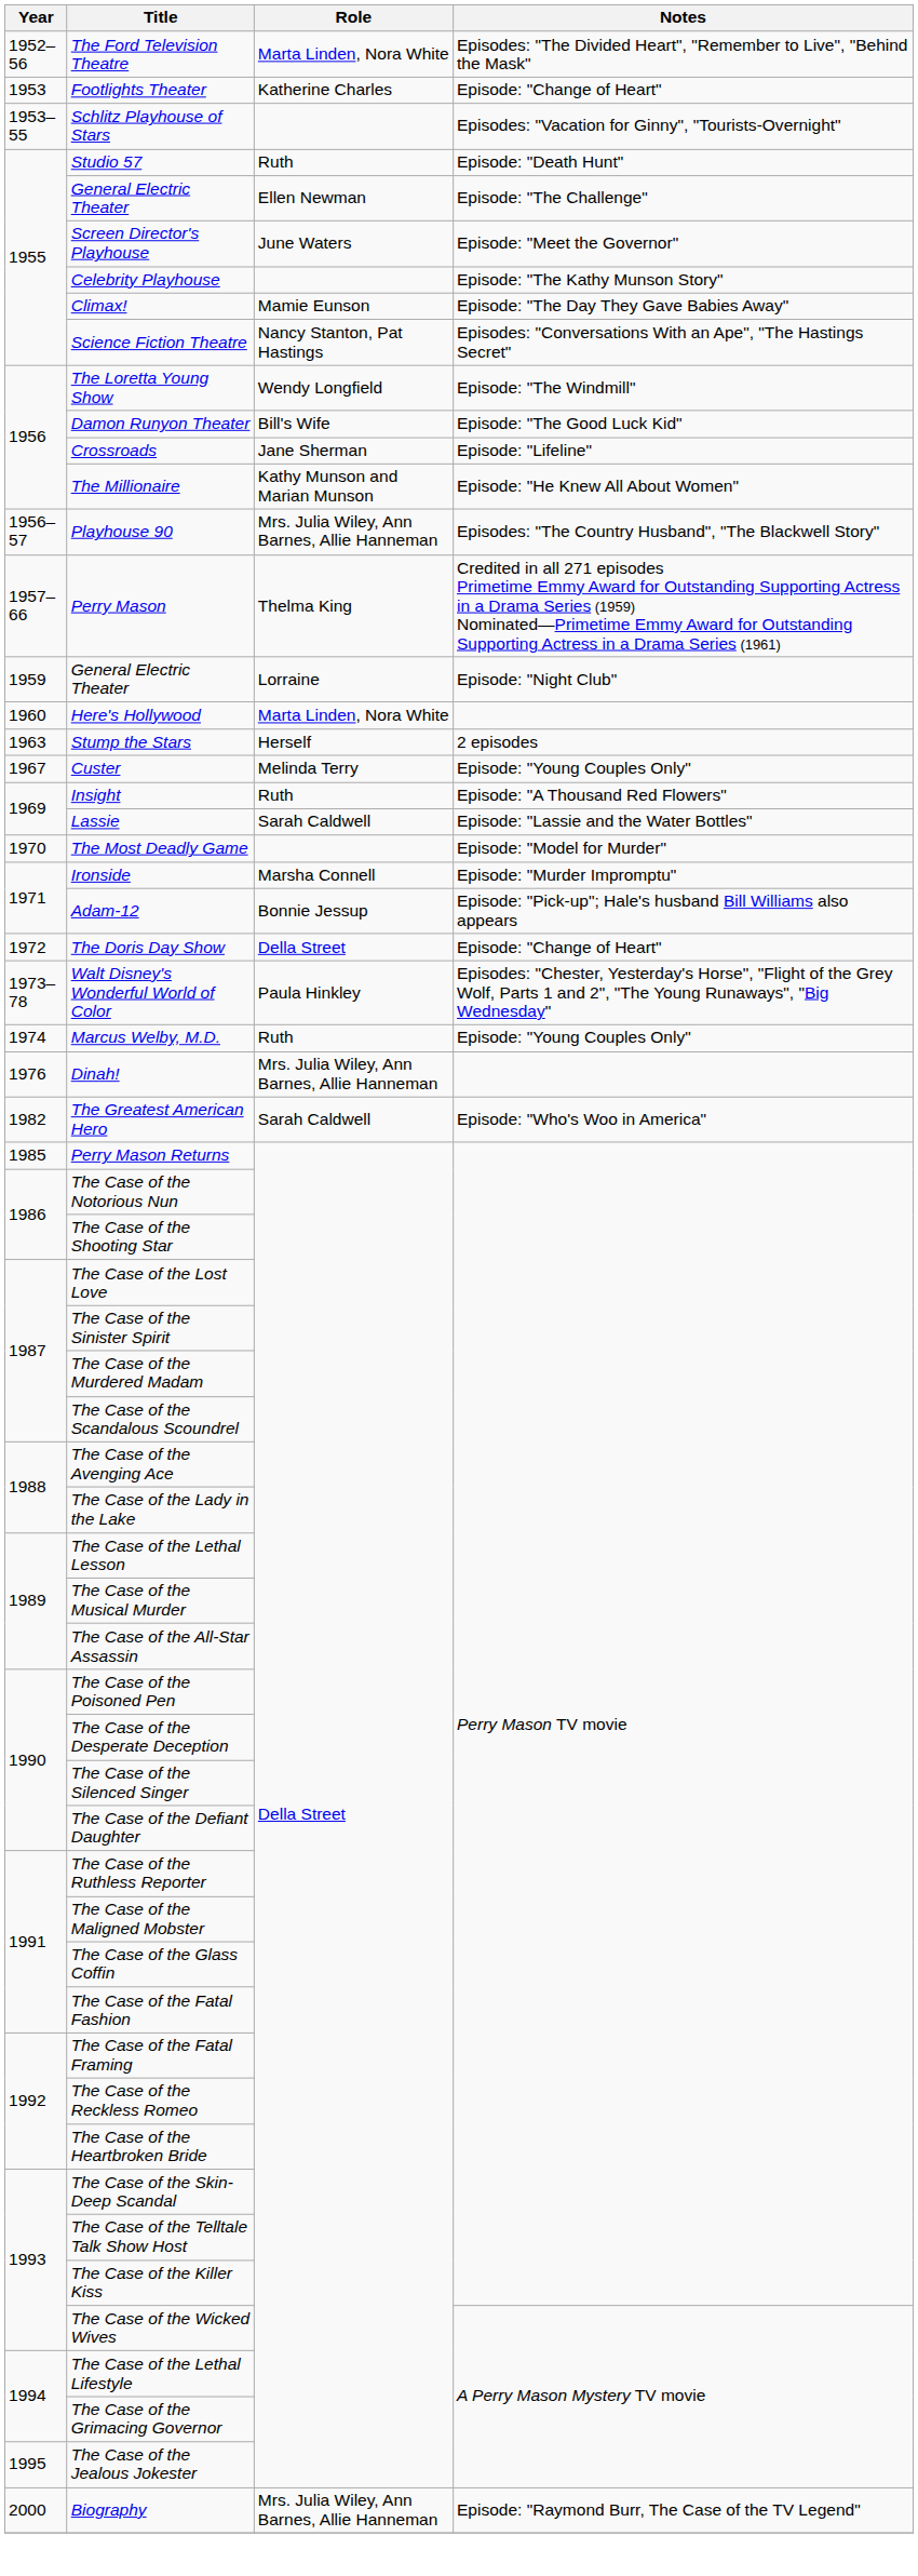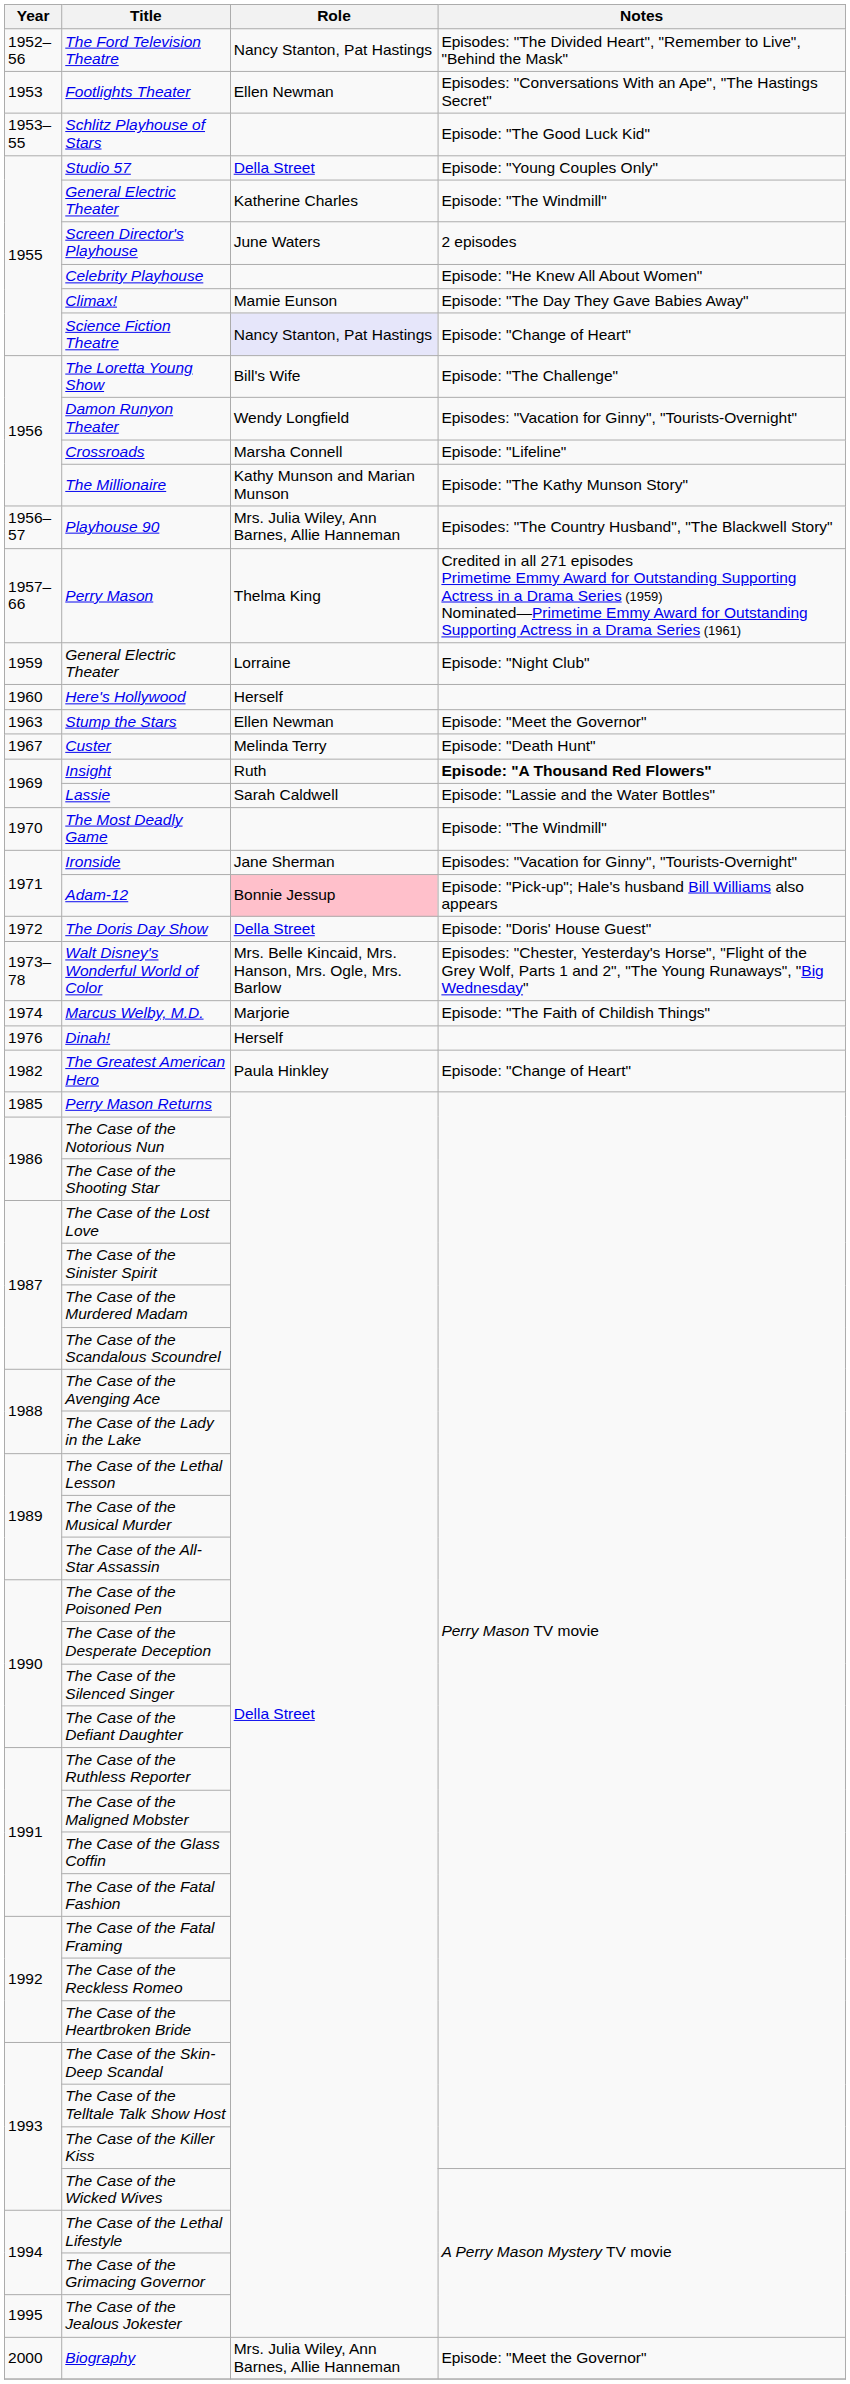 <table class="wikitable sortable">
 <tr>
 <th>Year</th>
 <th>Title</th>
 <th>Role</th>
 <th class="unsortable">Notes</th>
 </tr>
 <tr>
 <td>1952–56</td>
 <td><em><a href='#'>The Ford Television Theatre</a></em></td>
-<td><a href='#'>Marta Linden</a>, Nora White</td>
+<td>Nancy Stanton, Pat Hastings</td>
 <td>Episodes: "The Divided Heart", "Remember to Live", "Behind the Mask"</td>
 </tr>
 <tr>
 <td>1953</td>
 <td><em><a href='#'>Footlights Theater</a></em></td>
-<td>Katherine Charles</td>
-<td>Episode: "Change of Heart"</td>
+<td>Ellen Newman</td>
+<td>Episodes: "Conversations With an Ape", "The Hastings Secret"</td>
 </tr>
 <tr>
 <td>1953–55</td>
 <td><em><a href='#'>Schlitz Playhouse of Stars</a></em></td>
 <td></td>
-<td>Episodes: "Vacation for Ginny", "Tourists-Overnight"</td>
+<td>Episode: "The Good Luck Kid"</td>
 </tr>
 <tr>
 <td rowspan="6">1955</td>
 <td><em><a href='#'>Studio 57</a></em></td>
-<td>Ruth</td>
-<td>Episode: "Death Hunt"</td>
+<td><a href='#'>Della Street</a></td>
+<td>Episode: "Young Couples Only"</td>
 </tr>
 <tr>
 <td><em><a href='#'>General Electric Theater</a></em></td>
-<td>Ellen Newman</td>
-<td>Episode: "The Challenge"</td>
+<td>Katherine Charles</td>
+<td>Episode: "The Windmill"</td>
 </tr>
 <tr>
 <td><em><a href='#'>Screen Director's Playhouse</a></em></td>
 <td>June Waters</td>
-<td>Episode: "Meet the Governor"</td>
+<td>2 episodes</td>
 </tr>
 <tr>
 <td><em><a href='#'>Celebrity Playhouse</a></em></td>
 <td></td>
-<td>Episode: "The Kathy Munson Story"</td>
+<td>Episode: "He Knew All About Women"</td>
 </tr>
 <tr>
 <td><em><a href='#'>Climax!</a></em></td>
 <td>Mamie Eunson</td>
 <td>Episode: "The Day They Gave Babies Away"</td>
 </tr>
 <tr>
 <td><em><a href='#'>Science Fiction Theatre</a></em></td>
-<td>Nancy Stanton, Pat Hastings</td>
-<td>Episodes: "Conversations With an Ape", "The Hastings Secret"</td>
+<td style="background: lavender;">Nancy Stanton, Pat Hastings</td>
+<td>Episode: "Change of Heart"</td>
 </tr>
 <tr>
 <td rowspan="4">1956</td>
 <td><em><a href='#'>The Loretta Young Show</a></em></td>
-<td>Wendy Longfield</td>
-<td>Episode: "The Windmill"</td>
+<td>Bill's Wife</td>
+<td>Episode: "The Challenge"</td>
 </tr>
 <tr>
 <td><em><a href='#'>Damon Runyon Theater</a></em></td>
-<td>Bill's Wife</td>
-<td>Episode: "The Good Luck Kid"</td>
+<td>Wendy Longfield</td>
+<td>Episodes: "Vacation for Ginny", "Tourists-Overnight"</td>
 </tr>
 <tr>
 <td><em><a href='#'>Crossroads</a></em></td>
-<td>Jane Sherman</td>
+<td>Marsha Connell</td>
 <td>Episode: "Lifeline"</td>
 </tr>
 <tr>
 <td><em><a href='#'>The Millionaire</a></em></td>
 <td>Kathy Munson and Marian Munson</td>
-<td>Episode: "He Knew All About Women"</td>
+<td>Episode: "The Kathy Munson Story"</td>
 </tr>
 <tr>
 <td>1956–57</td>
 <td><em><a href='#'>Playhouse 90</a></em></td>
 <td>Mrs. Julia Wiley, Ann Barnes, Allie Hanneman</td>
 <td>Episodes: "The Country Husband", "The Blackwell Story"</td>
 </tr>
 <tr>
 <td>1957–66</td>
 <td><em><a href='#'>Perry Mason</a></em></td>
 <td>Thelma King</td>
 <td>Credited in all 271 episodes<br><a href='#'>Primetime Emmy Award for Outstanding Supporting Actress in a Drama Series</a><small> (1959)</small><br>Nominated—<a href='#'>Primetime Emmy Award for Outstanding Supporting Actress in a Drama Series</a><small> (1961)</small></td>
 </tr>
 <tr>
 <td>1959</td>
 <td><em>General Electric Theater</em></td>
 <td>Lorraine</td>
 <td>Episode: "Night Club"</td>
 </tr>
 <tr>
 <td>1960</td>
 <td><em><a href='#'>Here's Hollywood</a></em></td>
-<td><a href='#'>Marta Linden</a>, Nora White</td>
+<td>Herself</td>
 <td></td>
 </tr>
 <tr>
 <td>1963</td>
 <td><em><a href='#'>Stump the Stars</a></em></td>
-<td>Herself</td>
-<td>2 episodes</td>
+<td>Ellen Newman</td>
+<td>Episode: "Meet the Governor"</td>
 </tr>
 <tr>
 <td>1967</td>
 <td><em><a href='#'>Custer</a></em></td>
 <td>Melinda Terry</td>
-<td>Episode: "Young Couples Only"</td>
+<td>Episode: "Death Hunt"</td>
 </tr>
 <tr>
 <td rowspan="2">1969</td>
 <td><em><a href='#'>Insight</a></em></td>
 <td>Ruth</td>
-<td>Episode: "A Thousand Red Flowers"</td>
+<td><strong>Episode: "A Thousand Red Flowers"</strong></td>
 </tr>
 <tr>
 <td><em><a href='#'>Lassie</a></em></td>
 <td>Sarah Caldwell</td>
 <td>Episode: "Lassie and the Water Bottles"</td>
 </tr>
 <tr>
 <td>1970</td>
 <td><em><a href='#'>The Most Deadly Game</a></em></td>
 <td></td>
-<td>Episode: "Model for Murder"</td>
+<td>Episode: "The Windmill"</td>
 </tr>
 <tr>
 <td rowspan="2">1971</td>
 <td><em><a href='#'>Ironside</a></em></td>
-<td>Marsha Connell</td>
-<td>Episode: "Murder Impromptu"</td>
+<td>Jane Sherman</td>
+<td>Episodes: "Vacation for Ginny", "Tourists-Overnight"</td>
 </tr>
 <tr>
 <td><em><a href='#'>Adam-12</a></em></td>
-<td>Bonnie Jessup</td>
+<td style="background: pink;">Bonnie Jessup</td>
 <td>Episode: "Pick-up"; Hale's husband <a href='#'>Bill Williams</a> also appears</td>
 </tr>
 <tr>
 <td>1972</td>
 <td><em><a href='#'>The Doris Day Show</a></em></td>
 <td><a href='#'>Della Street</a></td>
-<td>Episode: "Change of Heart"</td>
+<td>Episode: "Doris' House Guest"</td>
 </tr>
 <tr>
 <td>1973–78</td>
 <td><em><a href='#'>Walt Disney's Wonderful World of Color</a></em></td>
-<td>Paula Hinkley</td>
+<td>Mrs. Belle Kincaid, Mrs. Hanson, Mrs. Ogle, Mrs. Barlow</td>
 <td>Episodes: "Chester, Yesterday's Horse", "Flight of the Grey Wolf, Parts 1 and 2", "The Young Runaways", "<a href='#'>Big Wednesday</a>"</td>
 </tr>
 <tr>
 <td>1974</td>
 <td><em><a href='#'>Marcus Welby, M.D.</a></em></td>
-<td>Ruth</td>
-<td>Episode: "Young Couples Only"</td>
+<td>Marjorie</td>
+<td>Episode: "The Faith of Childish Things"</td>
 </tr>
 <tr>
 <td>1976</td>
 <td><em><a href='#'>Dinah!</a></em></td>
-<td>Mrs. Julia Wiley, Ann Barnes, Allie Hanneman</td>
+<td>Herself</td>
 <td></td>
 </tr>
 <tr>
 <td>1982</td>
 <td><em><a href='#'>The Greatest American Hero</a></em></td>
-<td>Sarah Caldwell</td>
-<td>Episode: "Who's Woo in America"</td>
+<td>Paula Hinkley</td>
+<td>Episode: "Change of Heart"</td>
 </tr>
 <tr>
 <td>1985</td>
 <td><em><a href='#'>Perry Mason Returns</a></em></td>
 <td rowspan="30"><a href='#'>Della Street</a></td>
 <td rowspan="26"><em>Perry Mason</em> TV movie</td>
 </tr>
 <tr>
 <td rowspan="2">1986</td>
 <td><em>The Case of the Notorious Nun</em></td>
 </tr>
 <tr>
 <td><em>The Case of the Shooting Star</em></td>
 </tr>
 <tr>
 <td rowspan="4">1987</td>
 <td><em>The Case of the Lost Love</em></td>
 </tr>
 <tr>
 <td><em>The Case of the Sinister Spirit</em></td>
 </tr>
 <tr>
 <td><em>The Case of the Murdered Madam</em></td>
 </tr>
 <tr>
 <td><em>The Case of the Scandalous Scoundrel</em></td>
 </tr>
 <tr>
 <td rowspan="2">1988</td>
 <td><em>The Case of the Avenging Ace</em></td>
 </tr>
 <tr>
 <td><em>The Case of the Lady in the Lake</em></td>
 </tr>
 <tr>
 <td rowspan="3">1989</td>
 <td><em>The Case of the Lethal Lesson</em></td>
 </tr>
 <tr>
 <td><em>The Case of the Musical Murder</em></td>
 </tr>
 <tr>
 <td><em>The Case of the All-Star Assassin</em></td>
 </tr>
 <tr>
 <td rowspan="4">1990</td>
 <td><em>The Case of the Poisoned Pen</em></td>
 </tr>
 <tr>
 <td><em>The Case of the Desperate Deception</em></td>
 </tr>
 <tr>
 <td><em>The Case of the Silenced Singer</em></td>
 </tr>
 <tr>
 <td><em>The Case of the Defiant Daughter</em></td>
 </tr>
 <tr>
 <td rowspan="4">1991</td>
 <td><em>The Case of the Ruthless Reporter</em></td>
 </tr>
 <tr>
 <td><em>The Case of the Maligned Mobster</em></td>
 </tr>
 <tr>
 <td><em>The Case of the Glass Coffin</em></td>
 </tr>
 <tr>
 <td><em>The Case of the Fatal Fashion</em></td>
 </tr>
 <tr>
 <td rowspan="3">1992</td>
 <td><em>The Case of the Fatal Framing</em></td>
 </tr>
 <tr>
 <td><em>The Case of the Reckless Romeo</em></td>
 </tr>
 <tr>
 <td><em>The Case of the Heartbroken Bride</em></td>
 </tr>
 <tr>
 <td rowspan="4">1993</td>
 <td><em>The Case of the Skin-Deep Scandal</em></td>
 </tr>
 <tr>
 <td><em>The Case of the Telltale Talk Show Host</em></td>
 </tr>
 <tr>
 <td><em>The Case of the Killer Kiss</em></td>
 </tr>
 <tr>
 <td><em>The Case of the Wicked Wives</em></td>
 <td rowspan="4"><em>A Perry Mason Mystery</em> TV movie</td>
 </tr>
 <tr>
 <td rowspan="2">1994</td>
 <td><em>The Case of the Lethal Lifestyle</em></td>
 </tr>
 <tr>
 <td><em>The Case of the Grimacing Governor</em></td>
 </tr>
 <tr>
 <td>1995</td>
 <td><em>The Case of the Jealous Jokester</em></td>
 </tr>
 <tr>
 <td>2000</td>
 <td><em><a href='#'>Biography</a></em></td>
 <td>Mrs. Julia Wiley, Ann Barnes, Allie Hanneman</td>
-<td>Episode: "Raymond Burr, The Case of the TV Legend"</td>
+<td>Episode: "Meet the Governor"</td>
 </tr>
 <tr>
 </tr>
 </table>
